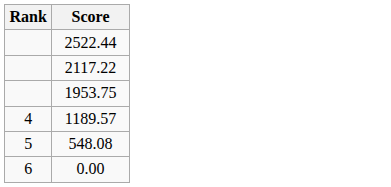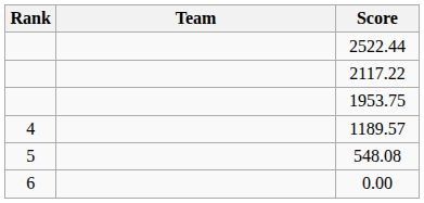 <table class=wikitable style="text-align:center">
 <tr>
 <th width=40>Rank</th>
+<th width=250>Team</th>
 <th width=70>Score</th>
 </tr>
 <tr>
 <td></td>
+<td align=left></td>
 <td>2522.44</td>
 </tr>
 <tr>
 <td></td>
+<td align=left></td>
 <td>2117.22</td>
 </tr>
 <tr>
 <td></td>
+<td align=left></td>
 <td>1953.75</td>
 </tr>
 <tr>
 <td>4</td>
+<td align=left></td>
 <td>1189.57</td>
 </tr>
 <tr>
 <td>5</td>
+<td align=left></td>
 <td>548.08</td>
 </tr>
 <tr>
 <td>6</td>
+<td align=left></td>
 <td>0.00</td>
 </tr>
 </table>
